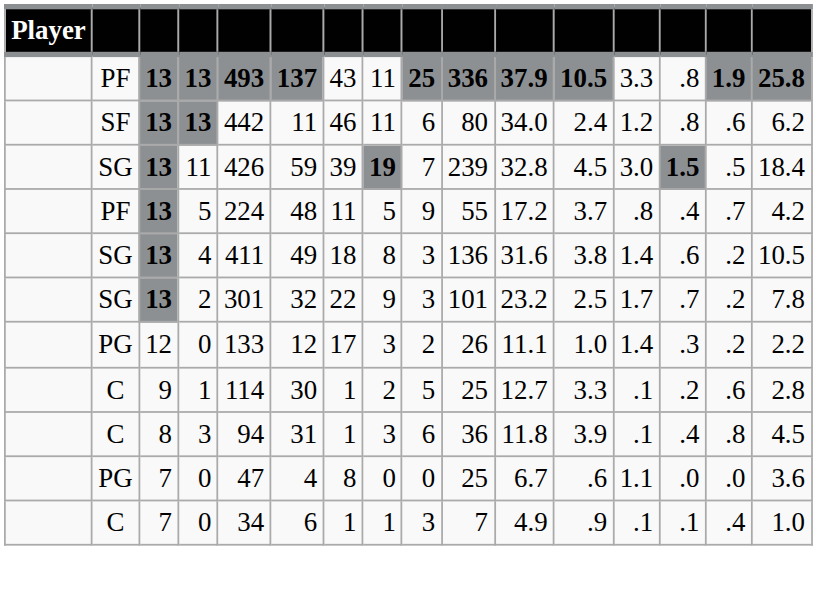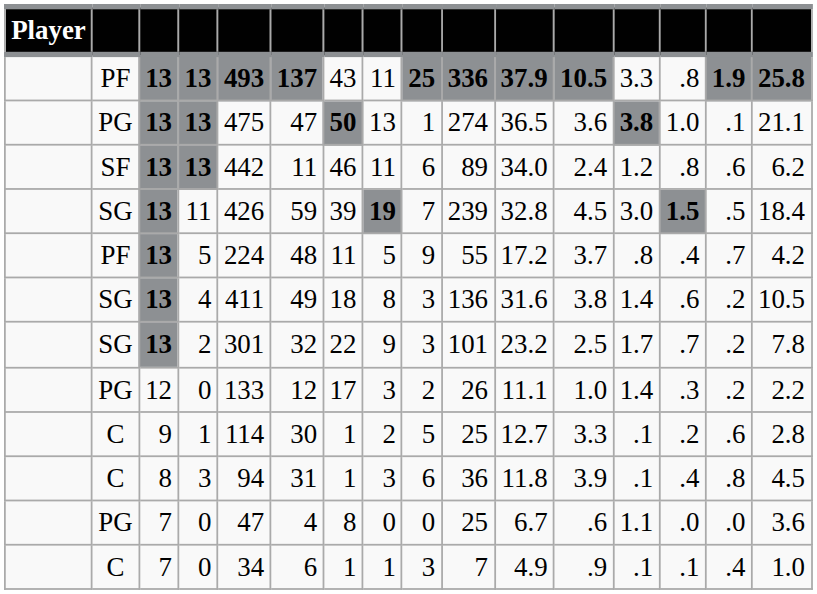 <table class="wikitable sortable" style="font-size: 95%; text-align:right;">
 <tr>
 <th style="background:#010101; color:#FFFFFF; border-top:#8D9093 3px solid; border-bottom:#8D9093 3px solid;">Player</th>
 <th style="background:#010101; color:#FFFFFF; border-top:#8D9093 3px solid; border-bottom:#8D9093 3px solid;"></th>
 <th style="background:#010101; color:#FFFFFF; border-top:#8D9093 3px solid; border-bottom:#8D9093 3px solid;"></th>
 <th style="background:#010101; color:#FFFFFF; border-top:#8D9093 3px solid; border-bottom:#8D9093 3px solid;"></th>
 <th style="background:#010101; color:#FFFFFF; border-top:#8D9093 3px solid; border-bottom:#8D9093 3px solid;"></th>
 <th style="background:#010101; color:#FFFFFF; border-top:#8D9093 3px solid; border-bottom:#8D9093 3px solid;"></th>
 <th style="background:#010101; color:#FFFFFF; border-top:#8D9093 3px solid; border-bottom:#8D9093 3px solid;"></th>
 <th style="background:#010101; color:#FFFFFF; border-top:#8D9093 3px solid; border-bottom:#8D9093 3px solid;"></th>
 <th style="background:#010101; color:#FFFFFF; border-top:#8D9093 3px solid; border-bottom:#8D9093 3px solid;"></th>
 <th style="background:#010101; color:#FFFFFF; border-top:#8D9093 3px solid; border-bottom:#8D9093 3px solid;"></th>
 <th style="background:#010101; color:#FFFFFF; border-top:#8D9093 3px solid; border-bottom:#8D9093 3px solid;"></th>
 <th style="background:#010101; color:#FFFFFF; border-top:#8D9093 3px solid; border-bottom:#8D9093 3px solid;"></th>
 <th style="background:#010101; color:#FFFFFF; border-top:#8D9093 3px solid; border-bottom:#8D9093 3px solid;"></th>
 <th style="background:#010101; color:#FFFFFF; border-top:#8D9093 3px solid; border-bottom:#8D9093 3px solid;"></th>
 <th style="background:#010101; color:#FFFFFF; border-top:#8D9093 3px solid; border-bottom:#8D9093 3px solid;"></th>
 <th style="background:#010101; color:#FFFFFF; border-top:#8D9093 3px solid; border-bottom:#8D9093 3px solid;"></th>
 </tr>
 <tr>
 <td style="text-align:left;"></td>
 <td style="text-align:center;">PF</td>
 <td style="background:#8D9093; color:#010101;"><strong>13</strong></td>
 <td style="background:#8D9093; color:#010101;"><strong>13</strong></td>
 <td style="background:#8D9093; color:#010101;"><strong>493</strong></td>
 <td style="background:#8D9093; color:#010101;"><strong>137</strong></td>
 <td>43</td>
 <td>11</td>
 <td style="background:#8D9093; color:#010101;"><strong>25</strong></td>
 <td style="background:#8D9093; color:#010101;"><strong>336</strong></td>
 <td style="background:#8D9093; color:#010101;"><strong>37.9</strong></td>
 <td style="background:#8D9093; color:#010101;"><strong>10.5</strong></td>
 <td>3.3</td>
 <td>.8</td>
 <td style="background:#8D9093; color:#010101;"><strong>1.9</strong></td>
 <td style="background:#8D9093; color:#010101;"><strong>25.8</strong></td>
 </tr>
 <tr>
 <td style="text-align:left;"></td>
+<td style="text-align:center;">PG</td>
+<td style="background:#8D9093; color:#010101;"><strong>13</strong></td>
+<td style="background:#8D9093; color:#010101;"><strong>13</strong></td>
+<td>475</td>
+<td>47</td>
+<td style="background:#8D9093; color:#010101;"><strong>50</strong></td>
+<td>13</td>
+<td>1</td>
+<td>274</td>
+<td>36.5</td>
+<td>3.6</td>
+<td style="background:#8D9093; color:#010101;"><strong>3.8</strong></td>
+<td>1.0</td>
+<td>.1</td>
+<td>21.1</td>
+</tr>
+<tr>
+<td style="text-align:left;"></td>
 <td style="text-align:center;">SF</td>
 <td style="background:#8D9093; color:#010101;"><strong>13</strong></td>
 <td style="background:#8D9093; color:#010101;"><strong>13</strong></td>
 <td>442</td>
 <td>11</td>
 <td>46</td>
 <td>11</td>
 <td>6</td>
-<td>80</td>
+<td>89</td>
 <td>34.0</td>
 <td>2.4</td>
 <td>1.2</td>
 <td>.8</td>
 <td>.6</td>
 <td>6.2</td>
 </tr>
 <tr>
 <td style="text-align:left;"></td>
 <td style="text-align:center;">SG</td>
 <td style="background:#8D9093; color:#010101;"><strong>13</strong></td>
 <td>11</td>
 <td>426</td>
 <td>59</td>
 <td>39</td>
 <td style="background:#8D9093; color:#010101;"><strong>19</strong></td>
 <td>7</td>
 <td>239</td>
 <td>32.8</td>
 <td>4.5</td>
 <td>3.0</td>
 <td style="background:#8D9093; color:#010101;"><strong>1.5</strong></td>
 <td>.5</td>
 <td>18.4</td>
 </tr>
 <tr>
 <td style="text-align:left;"></td>
 <td style="text-align:center;">PF</td>
 <td style="background:#8D9093; color:#010101;"><strong>13</strong></td>
 <td>5</td>
 <td>224</td>
 <td>48</td>
 <td>11</td>
 <td>5</td>
 <td>9</td>
 <td>55</td>
 <td>17.2</td>
 <td>3.7</td>
 <td>.8</td>
 <td>.4</td>
 <td>.7</td>
 <td>4.2</td>
 </tr>
 <tr>
 <td style="text-align:left;"></td>
 <td style="text-align:center;">SG</td>
 <td style="background:#8D9093; color:#010101;"><strong>13</strong></td>
 <td>4</td>
 <td>411</td>
 <td>49</td>
 <td>18</td>
 <td>8</td>
 <td>3</td>
 <td>136</td>
 <td>31.6</td>
 <td>3.8</td>
 <td>1.4</td>
 <td>.6</td>
 <td>.2</td>
 <td>10.5</td>
 </tr>
 <tr>
 <td style="text-align:left;"></td>
 <td style="text-align:center;">SG</td>
 <td style="background:#8D9093; color:#010101;"><strong>13</strong></td>
 <td>2</td>
 <td>301</td>
 <td>32</td>
 <td>22</td>
 <td>9</td>
 <td>3</td>
 <td>101</td>
 <td>23.2</td>
 <td>2.5</td>
 <td>1.7</td>
 <td>.7</td>
 <td>.2</td>
 <td>7.8</td>
 </tr>
 <tr>
 <td style="text-align:left;"></td>
 <td style="text-align:center;">PG</td>
 <td>12</td>
 <td>0</td>
 <td>133</td>
 <td>12</td>
 <td>17</td>
 <td>3</td>
 <td>2</td>
 <td>26</td>
 <td>11.1</td>
 <td>1.0</td>
 <td>1.4</td>
 <td>.3</td>
 <td>.2</td>
 <td>2.2</td>
 </tr>
 <tr>
 <td style="text-align:left;"></td>
 <td style="text-align:center;">C</td>
 <td>9</td>
 <td>1</td>
 <td>114</td>
 <td>30</td>
 <td>1</td>
 <td>2</td>
 <td>5</td>
 <td>25</td>
 <td>12.7</td>
 <td>3.3</td>
 <td>.1</td>
 <td>.2</td>
 <td>.6</td>
 <td>2.8</td>
 </tr>
 <tr>
 <td style="text-align:left;"></td>
 <td style="text-align:center;">C</td>
 <td>8</td>
 <td>3</td>
 <td>94</td>
 <td>31</td>
 <td>1</td>
 <td>3</td>
 <td>6</td>
 <td>36</td>
 <td>11.8</td>
 <td>3.9</td>
 <td>.1</td>
 <td>.4</td>
 <td>.8</td>
 <td>4.5</td>
 </tr>
 <tr>
 <td style="text-align:left;"></td>
 <td style="text-align:center;">PG</td>
 <td>7</td>
 <td>0</td>
 <td>47</td>
 <td>4</td>
 <td>8</td>
 <td>0</td>
 <td>0</td>
 <td>25</td>
 <td>6.7</td>
 <td>.6</td>
 <td>1.1</td>
 <td>.0</td>
 <td>.0</td>
 <td>3.6</td>
 </tr>
 <tr>
 <td style="text-align:left;"></td>
 <td style="text-align:center;">C</td>
 <td>7</td>
 <td>0</td>
 <td>34</td>
 <td>6</td>
 <td>1</td>
 <td>1</td>
 <td>3</td>
 <td>7</td>
 <td>4.9</td>
 <td>.9</td>
 <td>.1</td>
 <td>.1</td>
 <td>.4</td>
 <td>1.0</td>
 </tr>
 </table>
